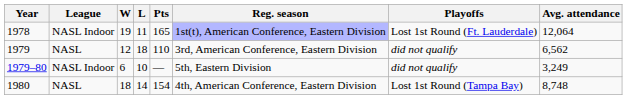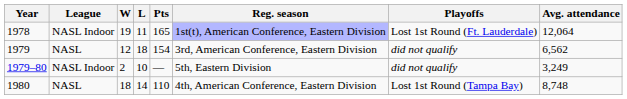 <table class="wikitable">
 <tr>
 <th>Year</th>
 <th>League</th>
 <th>W</th>
 <th>L</th>
 <th>Pts</th>
 <th>Reg. season</th>
 <th>Playoffs</th>
 <th>Avg. attendance</th>
 </tr>
 <tr>
 <td>1978</td>
 <td>NASL Indoor</td>
 <td>19</td>
 <td>11</td>
 <td>165</td>
 <td style="background:#b3b7ff;">1st(t), American Conference, Eastern Division</td>
 <td>Lost 1st Round (<a href='#'>Ft. Lauderdale</a>)</td>
 <td>12,064</td>
 </tr>
 <tr>
 <td>1979</td>
 <td>NASL</td>
 <td>12</td>
 <td>18</td>
-<td>110</td>
+<td>154</td>
 <td>3rd, American Conference, Eastern Division</td>
 <td><em>did not qualify</em></td>
 <td>6,562</td>
 </tr>
 <tr>
 <td><a href='#'>1979–80</a></td>
 <td>NASL Indoor</td>
-<td>6</td>
+<td>2</td>
 <td>10</td>
 <td>—</td>
 <td>5th, Eastern Division</td>
 <td><em>did not qualify</em></td>
 <td>3,249</td>
 </tr>
 <tr>
 <td>1980</td>
 <td>NASL</td>
 <td>18</td>
 <td>14</td>
-<td>154</td>
+<td>110</td>
 <td>4th, American Conference, Eastern Division</td>
 <td>Lost 1st Round (<a href='#'>Tampa Bay</a>)</td>
 <td>8,748</td>
 </tr>
 </table>
